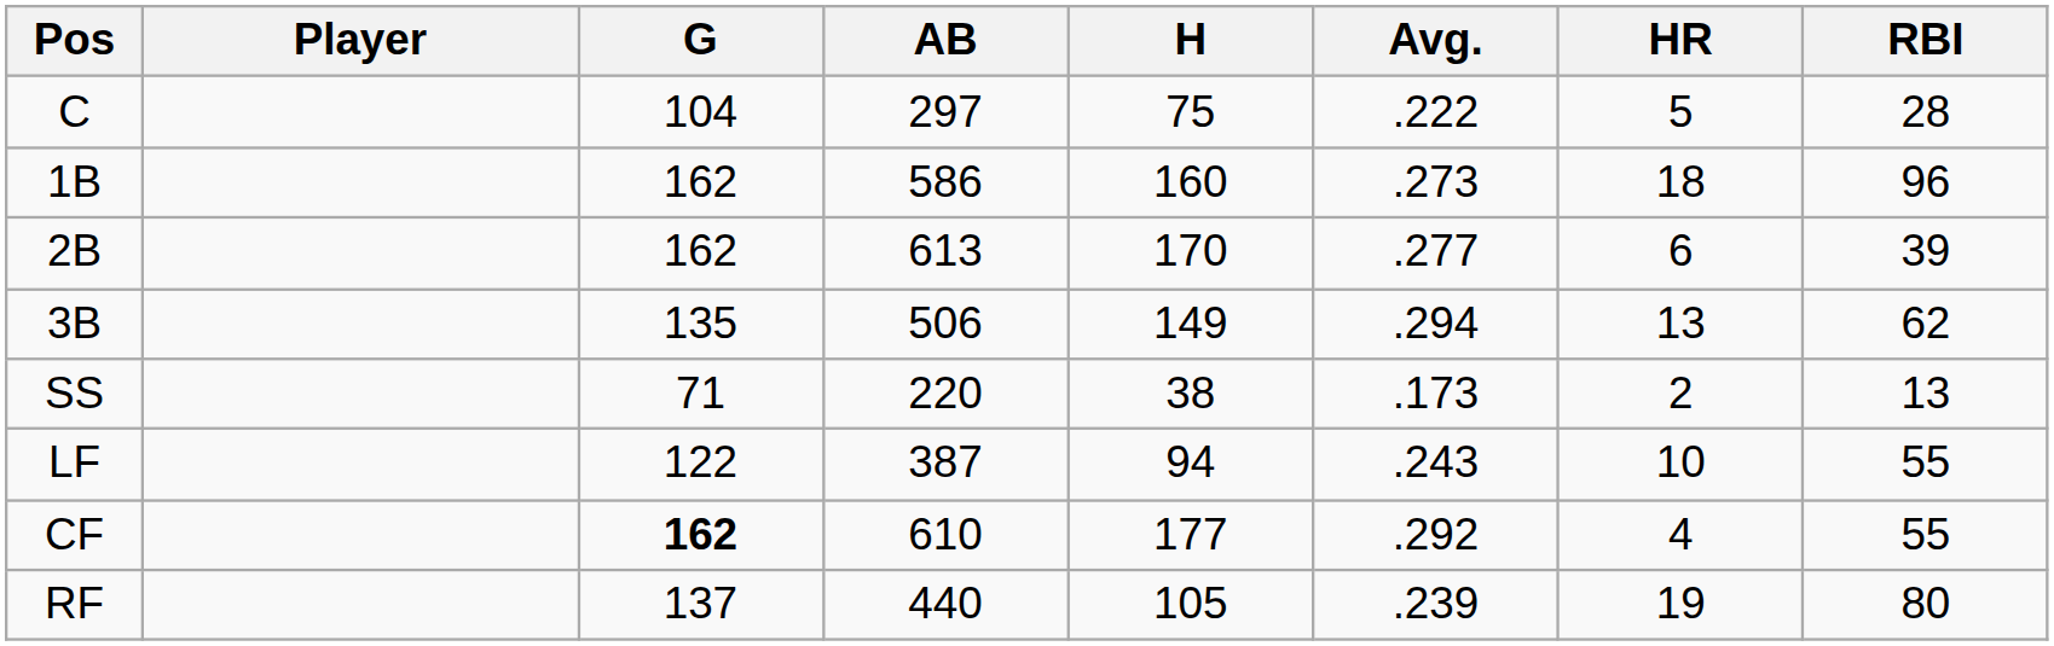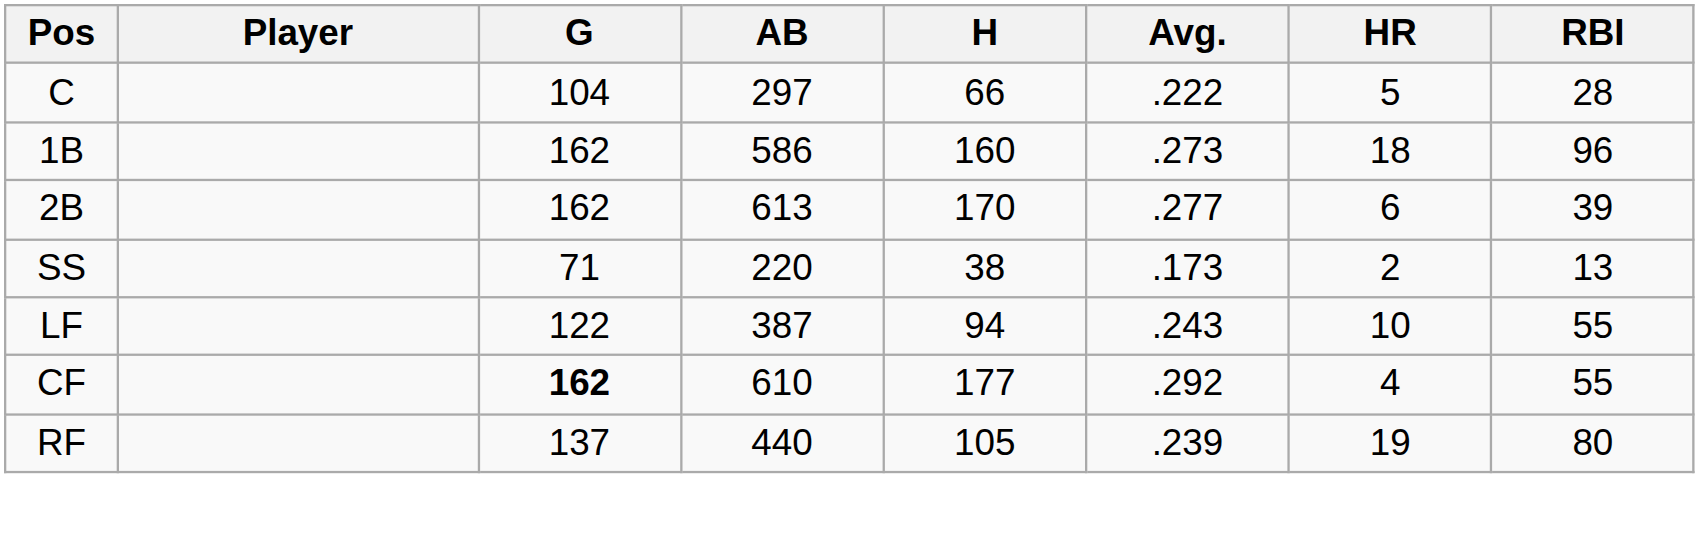 <table class="wikitable sortable">
 <tr>
 <th bgcolor="#DDDDFF" width="5%">Pos</th>
 <th bgcolor="#DDDDFF" width="16%">Player</th>
 <th bgcolor="#DDDDFF" width="9%">G</th>
 <th bgcolor="#DDDDFF" width="9%">AB</th>
 <th bgcolor="#DDDDFF" width="9%">H</th>
 <th bgcolor="#DDDDFF" width="9%">Avg.</th>
 <th bgcolor="#DDDDFF" width="9%">HR</th>
 <th bgcolor="#DDDDFF" width="9%">RBI</th>
 </tr>
 <tr align="center">
 <td>C</td>
 <td></td>
 <td>104</td>
 <td>297</td>
-<td>75</td>
+<td>66</td>
 <td>.222</td>
 <td>5</td>
 <td>28</td>
 </tr>
 <tr align="center">
 <td>1B</td>
 <td></td>
 <td>162</td>
 <td>586</td>
 <td>160</td>
 <td>.273</td>
 <td>18</td>
 <td>96</td>
 </tr>
 <tr align="center">
 <td>2B</td>
 <td></td>
 <td>162</td>
 <td>613</td>
 <td>170</td>
 <td>.277</td>
 <td>6</td>
 <td>39</td>
-</tr>
-<tr align="center">
-<td>3B</td>
-<td></td>
-<td>135</td>
-<td>506</td>
-<td>149</td>
-<td>.294</td>
-<td>13</td>
-<td>62</td>
 </tr>
 <tr align="center">
 <td>SS</td>
 <td></td>
 <td>71</td>
 <td>220</td>
 <td>38</td>
 <td>.173</td>
 <td>2</td>
 <td>13</td>
 </tr>
 <tr align="center">
 <td>LF</td>
 <td></td>
 <td>122</td>
 <td>387</td>
 <td>94</td>
 <td>.243</td>
 <td>10</td>
 <td>55</td>
 </tr>
 <tr align="center">
 <td>CF</td>
 <td></td>
 <td><strong>162</strong></td>
 <td>610</td>
 <td>177</td>
 <td>.292</td>
 <td>4</td>
 <td>55</td>
 </tr>
 <tr align="center">
 <td>RF</td>
 <td></td>
 <td>137</td>
 <td>440</td>
 <td>105</td>
 <td>.239</td>
 <td>19</td>
 <td>80</td>
 </tr>
 </table>
